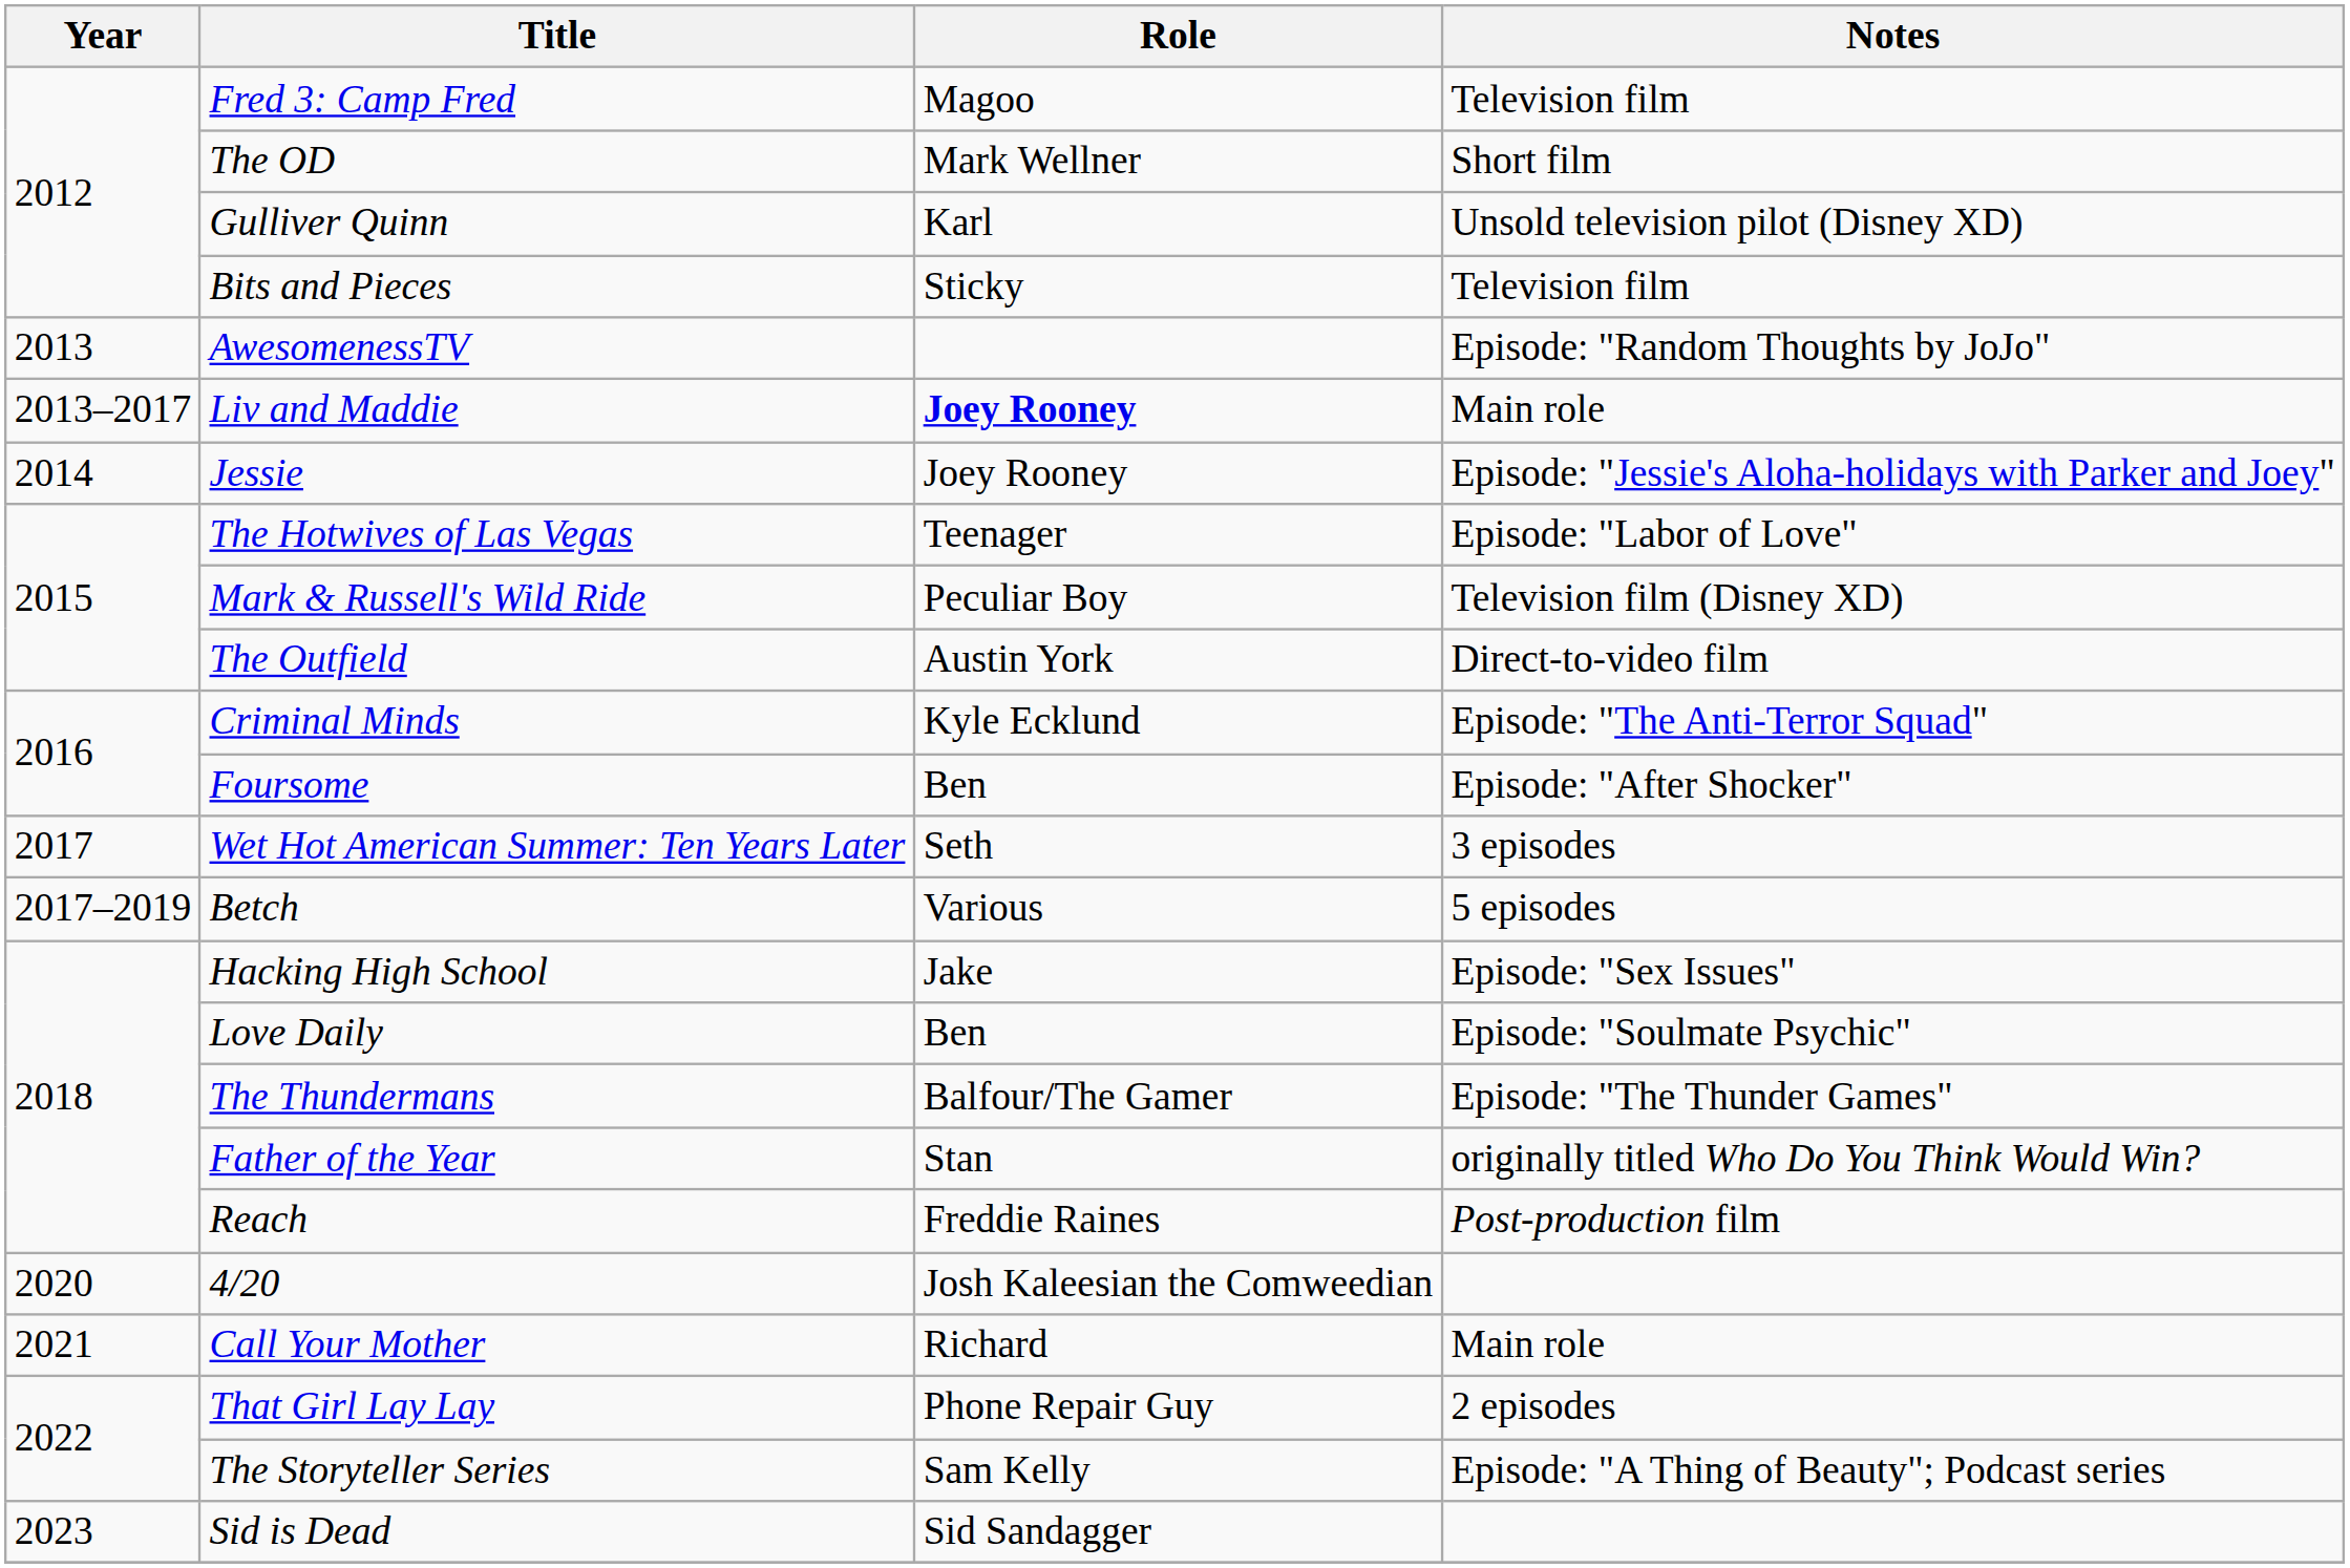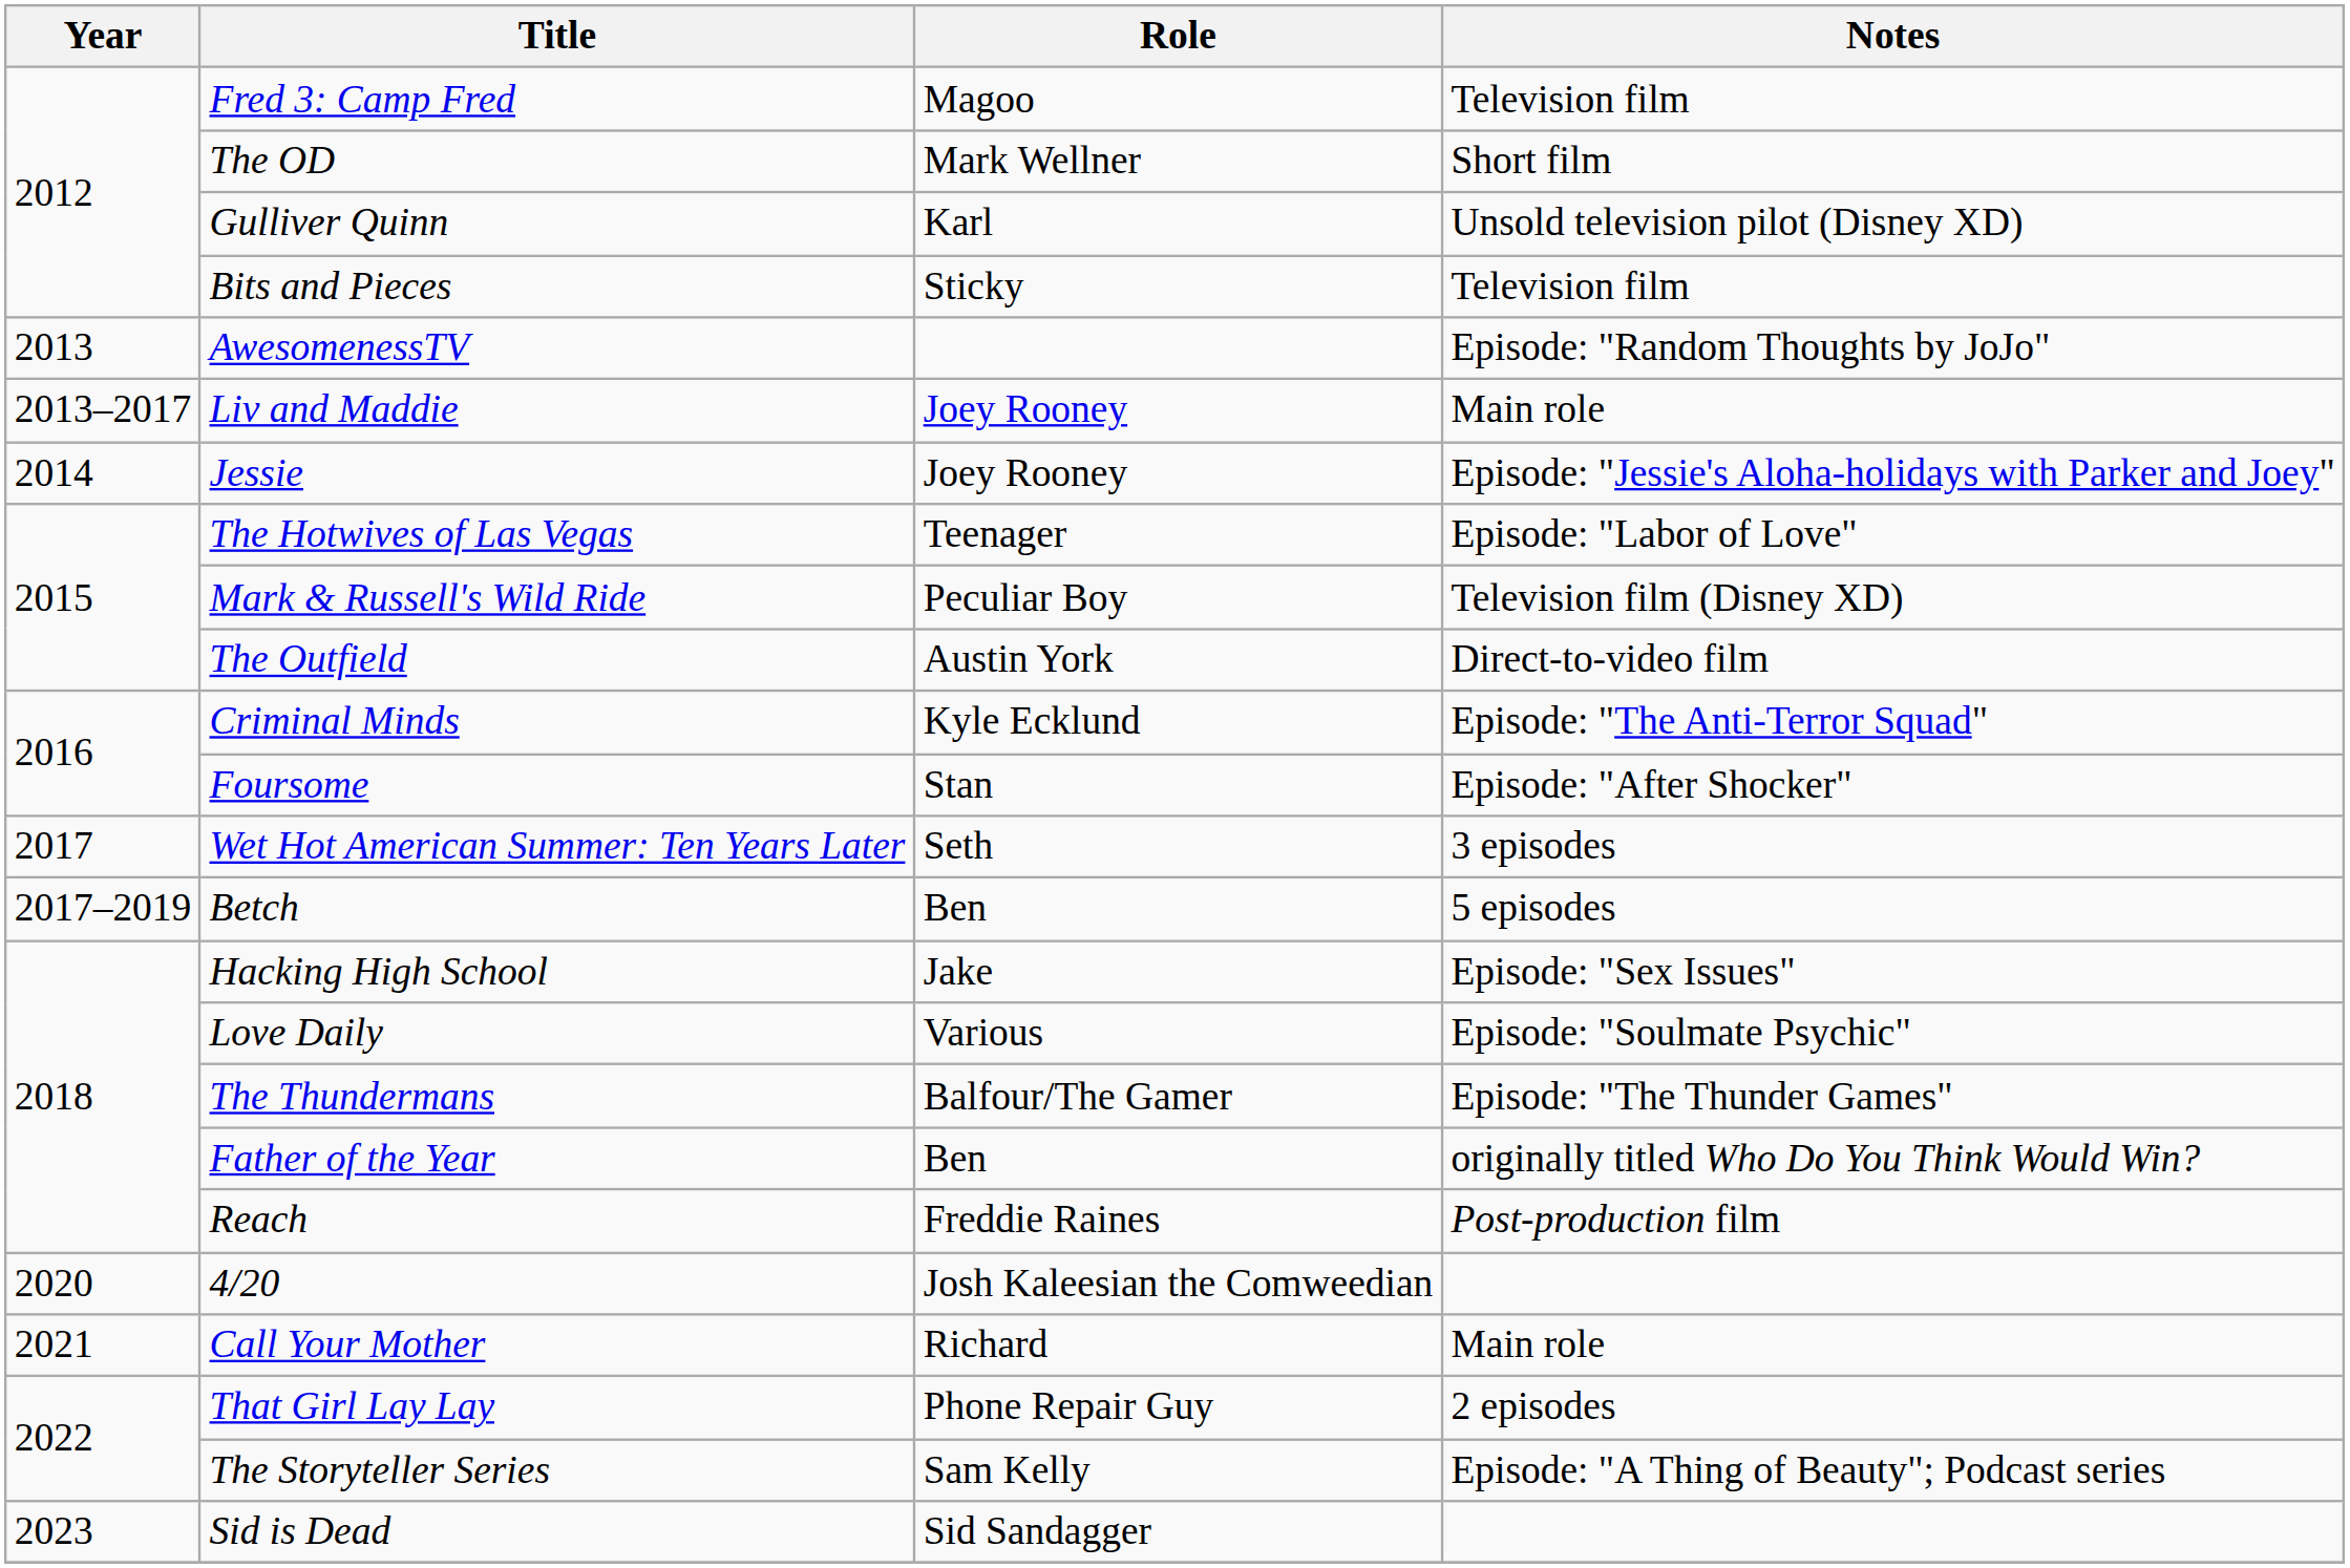 <table class="wikitable sortable">
 <tr>
 <th>Year</th>
 <th>Title</th>
 <th>Role</th>
 <th class="unsortable">Notes</th>
 </tr>
 <tr>
 <td rowspan="4">2012</td>
 <td><em><a href='#'>Fred 3: Camp Fred</a></em></td>
 <td>Magoo</td>
 <td>Television film</td>
 </tr>
 <tr>
 <td><em>The OD</em></td>
 <td>Mark Wellner</td>
 <td>Short film</td>
 </tr>
 <tr>
 <td><em>Gulliver Quinn</em></td>
 <td>Karl</td>
 <td>Unsold television pilot (Disney XD)</td>
 </tr>
 <tr>
 <td><em>Bits and Pieces</em></td>
 <td>Sticky</td>
 <td>Television film</td>
 </tr>
 <tr>
 <td>2013</td>
 <td><em><a href='#'>AwesomenessTV</a></em></td>
 <td></td>
 <td>Episode: "Random Thoughts by JoJo"</td>
 </tr>
 <tr>
 <td>2013–2017</td>
 <td><em><a href='#'>Liv and Maddie</a></em></td>
-<td><strong><a href='#'>Joey Rooney</a></strong></td>
+<td><a href='#'>Joey Rooney</a></td>
 <td>Main role</td>
 </tr>
 <tr>
 <td>2014</td>
 <td><em><a href='#'>Jessie</a></em></td>
 <td>Joey Rooney</td>
 <td>Episode: "<a href='#'>Jessie's Aloha-holidays with Parker and Joey</a>"</td>
 </tr>
 <tr>
 <td rowspan="3">2015</td>
 <td><em><a href='#'>The Hotwives of Las Vegas</a></em></td>
 <td>Teenager</td>
 <td>Episode: "Labor of Love"</td>
 </tr>
 <tr>
 <td><em><a href='#'>Mark & Russell's Wild Ride</a></em></td>
 <td>Peculiar Boy</td>
 <td>Television film (Disney XD)</td>
 </tr>
 <tr>
 <td><em><a href='#'>The Outfield</a></em></td>
 <td>Austin York</td>
 <td>Direct-to-video film</td>
 </tr>
 <tr>
 <td rowspan="2">2016</td>
 <td><em><a href='#'>Criminal Minds</a></em></td>
 <td>Kyle Ecklund</td>
 <td>Episode: "<a href='#'>The Anti-Terror Squad</a>"</td>
 </tr>
 <tr>
 <td><em><a href='#'>Foursome</a></em></td>
-<td>Ben</td>
+<td>Stan</td>
 <td>Episode: "After Shocker"</td>
 </tr>
 <tr>
 <td>2017</td>
 <td><em><a href='#'>Wet Hot American Summer: Ten Years Later</a></em></td>
 <td>Seth</td>
 <td>3 episodes</td>
 </tr>
 <tr>
 <td>2017–2019</td>
 <td><em>Betch</em></td>
-<td>Various</td>
+<td>Ben</td>
 <td>5 episodes</td>
 </tr>
 <tr>
 <td rowspan="5">2018</td>
 <td><em>Hacking High School</em></td>
 <td>Jake</td>
 <td>Episode: "Sex Issues"</td>
 </tr>
 <tr>
 <td><em>Love Daily</em></td>
-<td>Ben</td>
+<td>Various</td>
 <td>Episode: "Soulmate Psychic"</td>
 </tr>
 <tr>
 <td><em><a href='#'>The Thundermans</a></em></td>
 <td>Balfour/The Gamer</td>
 <td>Episode: "The Thunder Games"</td>
 </tr>
 <tr>
 <td><em><a href='#'>Father of the Year</a></em></td>
-<td>Stan</td>
+<td>Ben</td>
 <td>originally titled <em>Who Do You Think Would Win?</em></td>
 </tr>
 <tr>
 <td><em>Reach</em></td>
 <td>Freddie Raines</td>
 <td><em>Post-production</em> film</td>
 </tr>
 <tr>
 <td>2020</td>
 <td><em>4/20</em></td>
 <td>Josh Kaleesian the Comweedian</td>
 <td></td>
 </tr>
 <tr>
 <td>2021</td>
 <td><em><a href='#'>Call Your Mother</a></em></td>
 <td>Richard</td>
 <td>Main role</td>
 </tr>
 <tr>
 <td rowspan="2">2022</td>
 <td><em><a href='#'>That Girl Lay Lay</a></em></td>
 <td>Phone Repair Guy</td>
 <td>2 episodes</td>
 </tr>
 <tr>
 <td><em>The Storyteller Series</em></td>
 <td>Sam Kelly</td>
 <td>Episode: "A Thing of Beauty"; Podcast series</td>
 </tr>
 <tr>
 <td>2023</td>
 <td><em>Sid is Dead</em></td>
 <td>Sid Sandagger</td>
 <td></td>
 </tr>
 <tr>
 </tr>
 </table>
